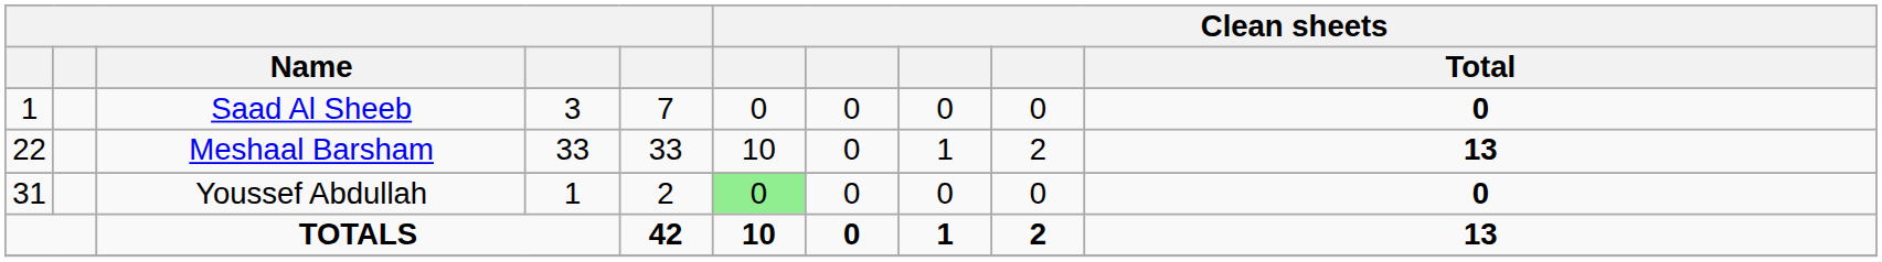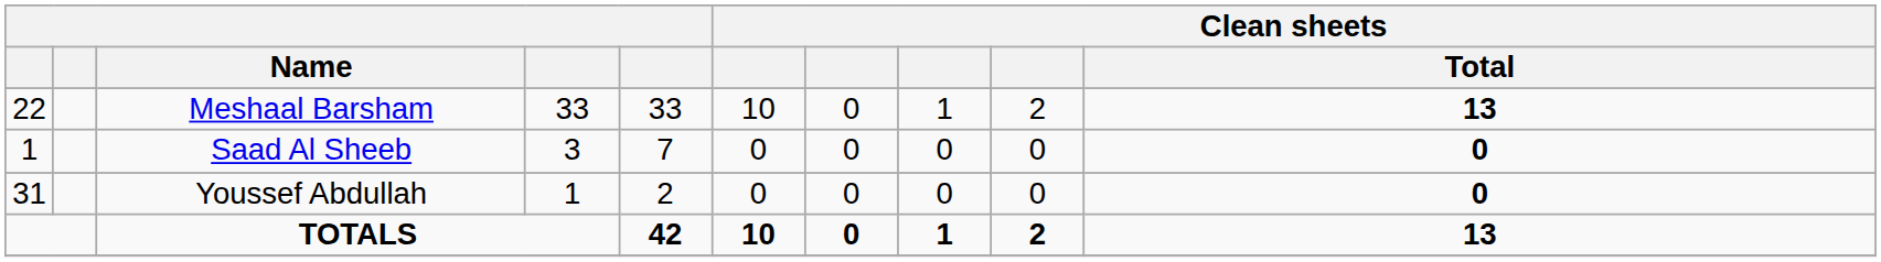 <table class="wikitable sortable alternance"  style="font-size:96%; text-align:center; line-height:14px; width:75%;">
 <tr>
 <th colspan="5"></th>
 <th colspan="5">Clean sheets</th>
 </tr>
 <tr>
 <th width=15></th>
 <th width=15></th>
 <th width=210>Name</th>
 <th width=40></th>
 <th width=40></th>
 <th width=40></th>
 <th width=40></th>
 <th width=40></th>
 <th width=40></th>
 <th>Total</th>
 </tr>
 <tr>
+<td>22</td>
+<td></td>
+<td><a href='#'>Meshaal Barsham</a></td>
+<td>33</td>
+<td>33</td>
+<td>10</td>
+<td>0</td>
+<td>1</td>
+<td>2</td>
+<td><strong>13</strong></td>
+</tr>
+<tr>
 <td>1</td>
 <td></td>
 <td><a href='#'>Saad Al Sheeb</a></td>
 <td>3</td>
 <td>7</td>
 <td>0</td>
 <td>0</td>
 <td>0</td>
 <td>0</td>
 <td><strong>0</strong></td>
 </tr>
 <tr>
-<td>22</td>
-<td></td>
-<td><a href='#'>Meshaal Barsham</a></td>
-<td>33</td>
-<td>33</td>
-<td>10</td>
-<td>0</td>
-<td>1</td>
-<td>2</td>
-<td><strong>13</strong></td>
-</tr>
-<tr>
 <td>31</td>
 <td></td>
 <td>Youssef Abdullah</td>
 <td>1</td>
 <td>2</td>
-<td style="background: lightgreen;">0</td>
+<td>0</td>
 <td>0</td>
 <td>0</td>
 <td>0</td>
 <td><strong>0</strong></td>
 </tr>
 <tr>
 <td colspan="2"></td>
 <td colspan="2"><strong>TOTALS</strong></td>
 <td><strong>42</strong></td>
 <td><strong>10</strong></td>
 <td><strong>0</strong></td>
 <td><strong>1</strong></td>
 <td><strong>2</strong></td>
 <td><strong>13</strong></td>
 </tr>
 <tr>
 </tr>
 </table>
